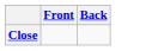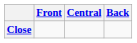 <table class="wikitable" style=text-align:center>
 <tr>
 <th></th>
 <th><a href='#'>Front</a></th>
+<th><a href='#'>Central</a></th>
 <th><a href='#'>Back</a></th>
 </tr>
 <tr>
 <th><a href='#'>Close</a></th>
 <td></td>
 <td></td>
+<td></td>
 </tr>
 </table>
